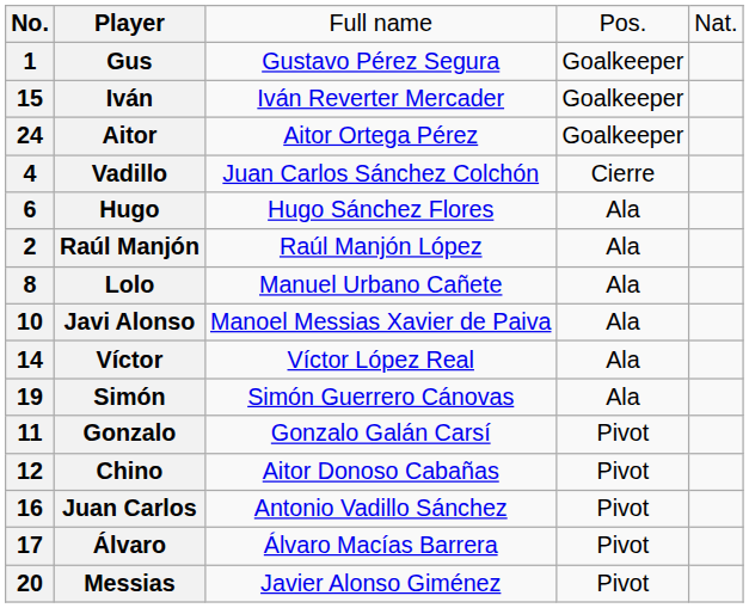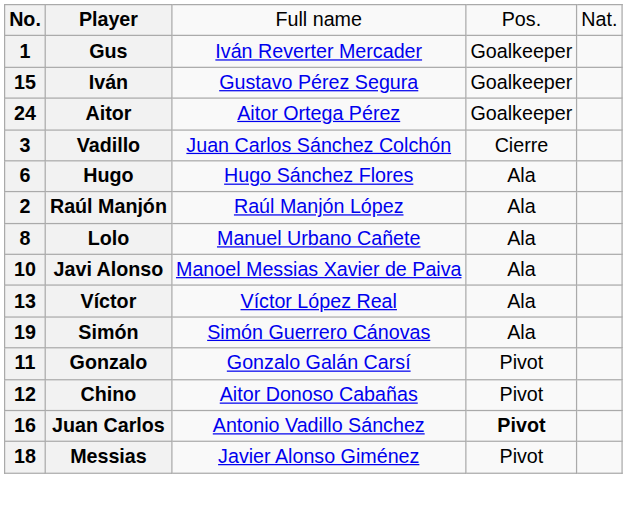 <table class="wikitable sortable" align="center" style="text-align:center;">
 <tr>
 <th>No.</th>
 <th>Player</th>
 <td>Full name</td>
 <td>Pos.</td>
 <td>Nat.</td>
 </tr>
 <tr>
 <th>1</th>
 <th>Gus</th>
-<td><a href='#'>Gustavo Pérez Segura</a></td>
+<td><a href='#'>Iván Reverter Mercader</a></td>
 <td>Goalkeeper</td>
 <td></td>
 </tr>
 <tr>
 <th>15</th>
 <th>Iván</th>
-<td><a href='#'>Iván Reverter Mercader</a></td>
+<td><a href='#'>Gustavo Pérez Segura</a></td>
 <td>Goalkeeper</td>
 <td></td>
 </tr>
 <tr>
 <th>24</th>
 <th>Aitor</th>
 <td><a href='#'>Aitor Ortega Pérez</a></td>
 <td>Goalkeeper</td>
 <td></td>
 </tr>
 <tr>
-<th>4</th>
+<th>3</th>
 <th>Vadillo</th>
 <td><a href='#'>Juan Carlos Sánchez Colchón</a></td>
 <td>Cierre</td>
 <td></td>
 </tr>
 <tr>
 <th>6</th>
 <th>Hugo</th>
 <td><a href='#'>Hugo Sánchez Flores</a></td>
 <td>Ala</td>
 <td></td>
 </tr>
 <tr>
 <th>2</th>
 <th>Raúl Manjón</th>
 <td><a href='#'>Raúl Manjón López</a></td>
 <td>Ala</td>
 <td></td>
 </tr>
 <tr>
 <th>8</th>
 <th>Lolo</th>
 <td><a href='#'>Manuel Urbano Cañete</a></td>
 <td>Ala</td>
 <td></td>
 </tr>
 <tr>
 <th>10</th>
 <th>Javi Alonso</th>
 <td><a href='#'>Manoel Messias Xavier de Paiva</a></td>
 <td>Ala</td>
 <td></td>
 </tr>
 <tr>
-<th>14</th>
+<th>13</th>
 <th>Víctor</th>
 <td><a href='#'>Víctor López Real</a></td>
 <td>Ala</td>
 <td></td>
 </tr>
 <tr>
 <th>19</th>
 <th>Simón</th>
 <td><a href='#'>Simón Guerrero Cánovas</a></td>
 <td>Ala</td>
 <td></td>
 </tr>
 <tr>
 <th>11</th>
 <th>Gonzalo</th>
 <td><a href='#'>Gonzalo Galán Carsí</a></td>
 <td>Pivot</td>
 <td></td>
 </tr>
 <tr>
 <th>12</th>
 <th>Chino</th>
 <td><a href='#'>Aitor Donoso Cabañas</a></td>
 <td>Pivot</td>
 <td></td>
 </tr>
 <tr>
 <th>16</th>
 <th>Juan Carlos</th>
 <td><a href='#'>Antonio Vadillo Sánchez</a></td>
-<td>Pivot</td>
+<td><strong>Pivot</strong></td>
 <td></td>
 </tr>
 <tr>
-<th>17</th>
-<th>Álvaro</th>
-<td><a href='#'>Álvaro Macías Barrera</a></td>
-<td>Pivot</td>
-<td></td>
-</tr>
-<tr>
-<th>20</th>
+<th>18</th>
 <th>Messias</th>
 <td><a href='#'>Javier Alonso Giménez</a></td>
 <td>Pivot</td>
 <td></td>
 </tr>
 </table>
